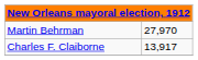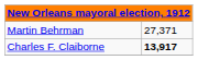 <table class="wikitable">
 <tr>
 <th colspan="7" style="background-color:#FF7F00;text-align:center;"><a href='#'>New Orleans mayoral election, 1912</a></th>
 </tr>
 <tr>
 <td><a href='#'>Martin Behrman</a></td>
-<td>27,970</td>
+<td>27,371</td>
 </tr>
 <tr>
 <td><a href='#'>Charles F. Claiborne</a></td>
-<td>13,917</td>
+<td><strong>13,917</strong></td>
 </tr>
 <tr>
 </tr>
 </table>
